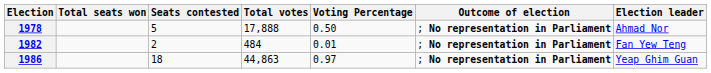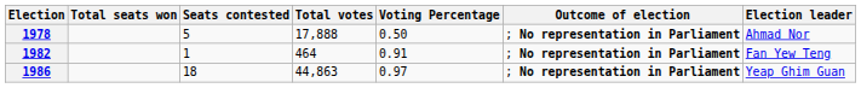 <table class="wikitable">
 <tr>
 <th>Election</th>
 <th>Total seats won</th>
 <th>Seats contested</th>
 <th>Total votes</th>
 <th>Voting Percentage</th>
 <th>Outcome of election</th>
 <th>Election leader</th>
 </tr>
 <tr>
 <th><a href='#'>1978</a></th>
 <td></td>
 <td>5</td>
 <td>17,888</td>
 <td>0.50</td>
 <td>; <strong>No representation in Parliament</strong></td>
 <td><a href='#'>Ahmad Nor</a></td>
 </tr>
 <tr>
 <th><a href='#'>1982</a></th>
 <td></td>
-<td>2</td>
-<td>484</td>
-<td>0.01</td>
+<td>1</td>
+<td>464</td>
+<td>0.91</td>
 <td>; <strong>No representation in Parliament</strong></td>
 <td><a href='#'>Fan Yew Teng</a></td>
 </tr>
 <tr>
 <th><a href='#'>1986</a></th>
 <td></td>
 <td>18</td>
 <td>44,863</td>
 <td>0.97</td>
 <td>; <strong>No representation in Parliament</strong></td>
 <td><a href='#'>Yeap Ghim Guan</a></td>
 </tr>
 </table>
